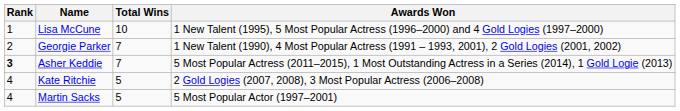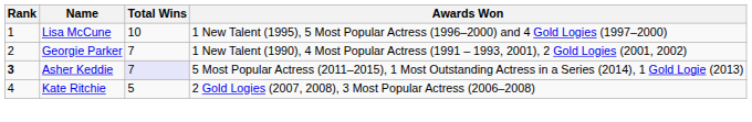 <table class="wikitable">
 <tr>
 <th>Rank</th>
 <th>Name</th>
 <th>Total Wins</th>
 <th>Awards Won</th>
 </tr>
 <tr>
 <td>1</td>
 <td><a href='#'>Lisa McCune</a></td>
 <td>10</td>
 <td>1 New Talent (1995), 5 Most Popular Actress (1996–2000) and 4 <a href='#'>Gold Logies</a> (1997–2000)</td>
 </tr>
 <tr>
 <td>2</td>
 <td><a href='#'>Georgie Parker</a></td>
 <td>7</td>
 <td>1 New Talent (1990), 4 Most Popular Actress (1991 – 1993, 2001), 2 <a href='#'>Gold Logies</a> (2001, 2002)</td>
 </tr>
 <tr>
 <td><strong>3</strong></td>
 <td><a href='#'>Asher Keddie</a></td>
-<td>7</td>
+<td style="background: lavender;">7</td>
 <td>5 Most Popular Actress (2011–2015), 1 Most Outstanding Actress in a Series (2014), 1 <a href='#'>Gold Logie</a> (2013)</td>
 </tr>
 <tr>
 <td>4</td>
 <td><a href='#'>Kate Ritchie</a></td>
 <td>5</td>
 <td>2 <a href='#'>Gold Logies</a> (2007, 2008), 3 Most Popular Actress (2006–2008)</td>
 </tr>
-<tr>
-<td>4</td>
-<td><a href='#'>Martin Sacks</a></td>
-<td>5</td>
-<td>5 Most Popular Actor (1997–2001)</td>
-</tr>
 </table>
